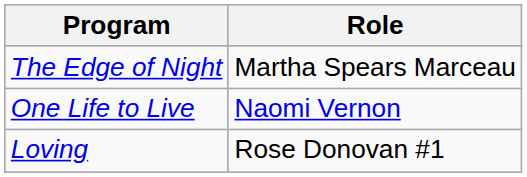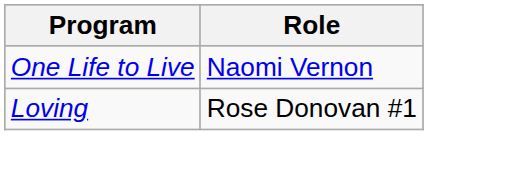 <table class="wikitable">
 <tr>
 <th>Program</th>
 <th>Role</th>
-</tr>
-<tr>
-<td><em><a href='#'>The Edge of Night</a></em></td>
-<td>Martha Spears Marceau</td>
 </tr>
 <tr>
 <td><em><a href='#'>One Life to Live</a></em></td>
 <td><a href='#'>Naomi Vernon</a></td>
 </tr>
 <tr>
 <td><em><a href='#'>Loving</a></em></td>
 <td>Rose Donovan #1</td>
 </tr>
 </table>
